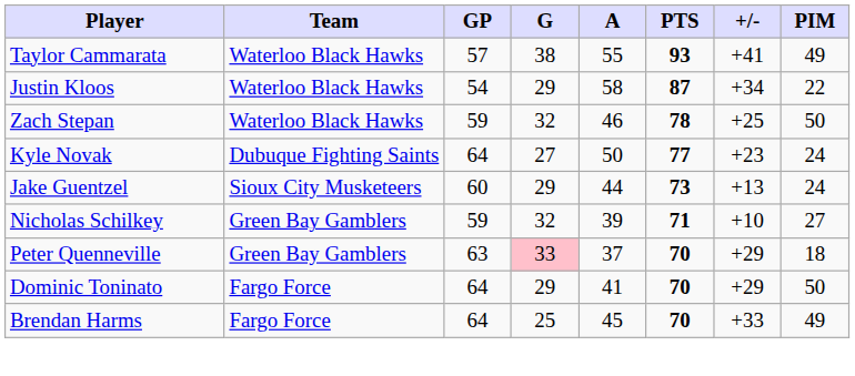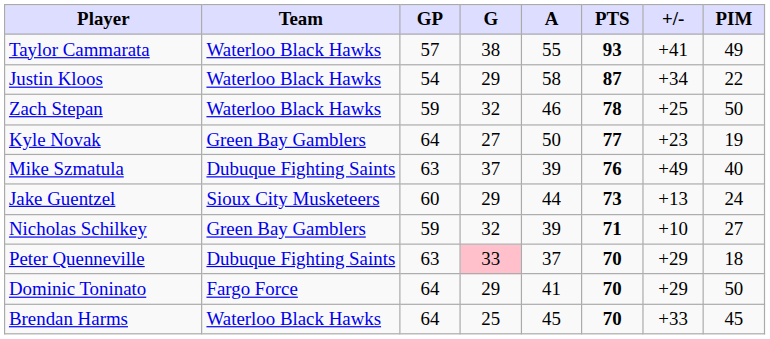 <table class="wikitable" style="text-align:center;">
 <tr>
 <th style="background:#ddf; width:26%;">Player</th>
 <th style="background:#ddf; width:26%;">Team</th>
 <th style="background:#ddf; width:8%;">GP</th>
 <th style="background:#ddf; width:8%;">G</th>
 <th style="background:#ddf; width:8%;">A</th>
 <th style="background:#ddf; width:8%;">PTS</th>
 <th style="background:#ddf; width:8%;">+/-</th>
 <th style="background:#ddf; width:8%;">PIM</th>
 </tr>
 <tr>
 <td align=left><a href='#'>Taylor Cammarata</a></td>
 <td align=left><a href='#'>Waterloo Black Hawks</a></td>
 <td>57</td>
 <td>38</td>
 <td>55</td>
 <td><strong>93</strong></td>
 <td>+41</td>
 <td>49</td>
 </tr>
 <tr>
 <td align=left><a href='#'>Justin Kloos</a></td>
 <td align=left><a href='#'>Waterloo Black Hawks</a></td>
 <td>54</td>
 <td>29</td>
 <td>58</td>
 <td><strong>87</strong></td>
 <td>+34</td>
 <td>22</td>
 </tr>
 <tr>
 <td align=left><a href='#'>Zach Stepan</a></td>
 <td align=left><a href='#'>Waterloo Black Hawks</a></td>
 <td>59</td>
 <td>32</td>
 <td>46</td>
 <td><strong>78</strong></td>
 <td>+25</td>
 <td>50</td>
 </tr>
 <tr>
 <td align=left><a href='#'>Kyle Novak</a></td>
-<td align=left><a href='#'>Dubuque Fighting Saints</a></td>
+<td align=left><a href='#'>Green Bay Gamblers</a></td>
 <td>64</td>
 <td>27</td>
 <td>50</td>
 <td><strong>77</strong></td>
 <td>+23</td>
-<td>24</td>
+<td>19</td>
+</tr>
+<tr>
+<td align=left><a href='#'>Mike Szmatula</a></td>
+<td align=left><a href='#'>Dubuque Fighting Saints</a></td>
+<td>63</td>
+<td>37</td>
+<td>39</td>
+<td><strong>76</strong></td>
+<td>+49</td>
+<td>40</td>
 </tr>
 <tr>
 <td align=left><a href='#'>Jake Guentzel</a></td>
 <td align=left><a href='#'>Sioux City Musketeers</a></td>
 <td>60</td>
 <td>29</td>
 <td>44</td>
 <td><strong>73</strong></td>
 <td>+13</td>
 <td>24</td>
 </tr>
 <tr>
 <td align=left><a href='#'>Nicholas Schilkey</a></td>
 <td align=left><a href='#'>Green Bay Gamblers</a></td>
 <td>59</td>
 <td>32</td>
 <td>39</td>
 <td><strong>71</strong></td>
 <td>+10</td>
 <td>27</td>
 </tr>
 <tr>
 <td align=left><a href='#'>Peter Quenneville</a></td>
-<td align=left><a href='#'>Green Bay Gamblers</a></td>
+<td align=left><a href='#'>Dubuque Fighting Saints</a></td>
 <td>63</td>
 <td style="background: pink;">33</td>
 <td>37</td>
 <td><strong>70</strong></td>
 <td>+29</td>
 <td>18</td>
 </tr>
 <tr>
 <td align=left><a href='#'>Dominic Toninato</a></td>
 <td align=left><a href='#'>Fargo Force</a></td>
 <td>64</td>
 <td>29</td>
 <td>41</td>
 <td><strong>70</strong></td>
 <td>+29</td>
 <td>50</td>
 </tr>
 <tr>
 <td align=left><a href='#'>Brendan Harms</a></td>
-<td align=left><a href='#'>Fargo Force</a></td>
+<td align=left><a href='#'>Waterloo Black Hawks</a></td>
 <td>64</td>
 <td>25</td>
 <td>45</td>
 <td><strong>70</strong></td>
 <td>+33</td>
-<td>49</td>
+<td>45</td>
 </tr>
 </table>
